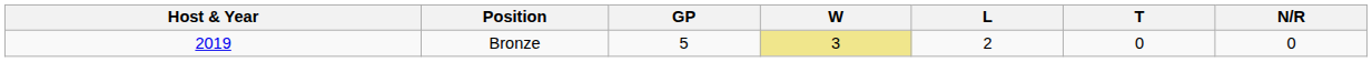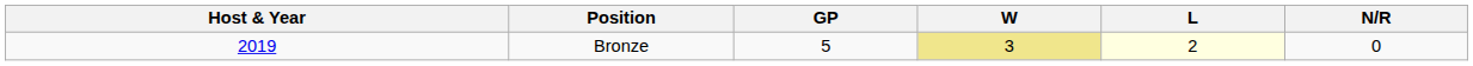 <table class="wikitable" style="text-align: center; width:85%">
 <tr>
 <th width=150>Host & Year</th>
 <th width=50>Position</th>
 <th width=50>GP</th>
 <th width=50>W</th>
 <th width=50>L</th>
-<th width=50>T</th>
 <th width=50>N/R</th>
 </tr>
 <tr>
 <td><a href='#'>2019</a></td>
 <td>Bronze</td>
 <td>5</td>
 <td style="background: khaki;">3</td>
-<td>2</td>
-<td>0</td>
+<td style="background: lightyellow;">2</td>
 <td>0</td>
 </tr>
 </table>
